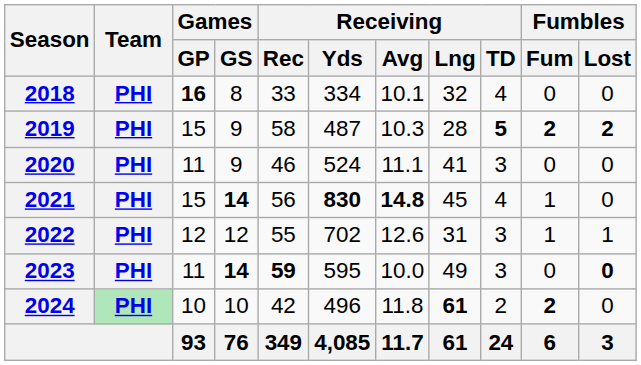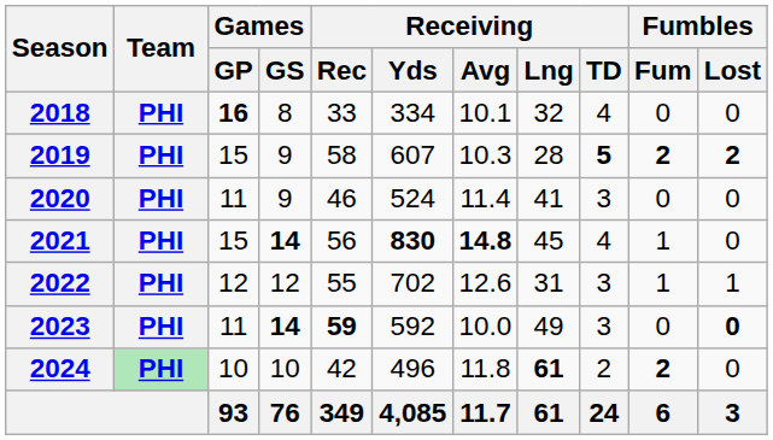 <table class=wikitable style="text-align:center;">
 <tr>
 <th rowspan=2>Season</th>
 <th rowspan=2>Team</th>
 <th colspan=2>Games</th>
 <th colspan=5>Receiving</th>
 <th colspan=2>Fumbles</th>
 </tr>
 <tr>
 <th>GP</th>
 <th>GS</th>
 <th>Rec</th>
 <th>Yds</th>
 <th>Avg</th>
 <th>Lng</th>
 <th>TD</th>
 <th>Fum</th>
 <th>Lost</th>
 </tr>
 <tr>
 <th><a href='#'>2018</a></th>
 <th><a href='#'>PHI</a></th>
 <td><strong>16</strong></td>
 <td>8</td>
 <td>33</td>
 <td>334</td>
 <td>10.1</td>
 <td>32</td>
 <td>4</td>
 <td>0</td>
 <td>0</td>
 </tr>
 <tr>
 <th><a href='#'>2019</a></th>
 <th><a href='#'>PHI</a></th>
 <td>15</td>
 <td>9</td>
 <td>58</td>
-<td>487</td>
+<td>607</td>
 <td>10.3</td>
 <td>28</td>
 <td><strong>5</strong></td>
 <td><strong>2</strong></td>
 <td><strong>2</strong></td>
 </tr>
 <tr>
 <th><a href='#'>2020</a></th>
 <th><a href='#'>PHI</a></th>
 <td>11</td>
 <td>9</td>
 <td>46</td>
 <td>524</td>
-<td>11.1</td>
+<td>11.4</td>
 <td>41</td>
 <td>3</td>
 <td>0</td>
 <td>0</td>
 </tr>
 <tr>
 <th><a href='#'>2021</a></th>
 <th><a href='#'>PHI</a></th>
 <td>15</td>
 <td><strong>14</strong></td>
 <td>56</td>
 <td><strong>830</strong></td>
 <td><strong>14.8</strong></td>
 <td>45</td>
 <td>4</td>
 <td>1</td>
 <td>0</td>
 </tr>
 <tr>
 <th><a href='#'>2022</a></th>
 <th><a href='#'>PHI</a></th>
 <td>12</td>
 <td>12</td>
 <td>55</td>
 <td>702</td>
 <td>12.6</td>
 <td>31</td>
 <td>3</td>
 <td>1</td>
 <td>1</td>
 </tr>
 <tr>
 <th><a href='#'>2023</a></th>
 <th><a href='#'>PHI</a></th>
 <td>11</td>
 <td><strong>14</strong></td>
 <td><strong>59</strong></td>
-<td>595</td>
+<td>592</td>
 <td>10.0</td>
 <td>49</td>
 <td>3</td>
 <td>0</td>
 <td><strong>0</strong></td>
 </tr>
 <tr>
 <th><a href='#'>2024</a></th>
 <th style="background:#afe6ba; width:3em;"><a href='#'>PHI</a></th>
 <td>10</td>
 <td>10</td>
 <td>42</td>
 <td>496</td>
 <td>11.8</td>
 <td><strong>61</strong></td>
 <td>2</td>
 <td><strong>2</strong></td>
 <td>0</td>
 </tr>
 <tr>
 <th colspan="2"></th>
 <th>93</th>
 <th>76</th>
 <th>349</th>
 <th>4,085</th>
 <th>11.7</th>
 <th>61</th>
 <th>24</th>
 <th>6</th>
 <th>3</th>
 </tr>
 </table>
